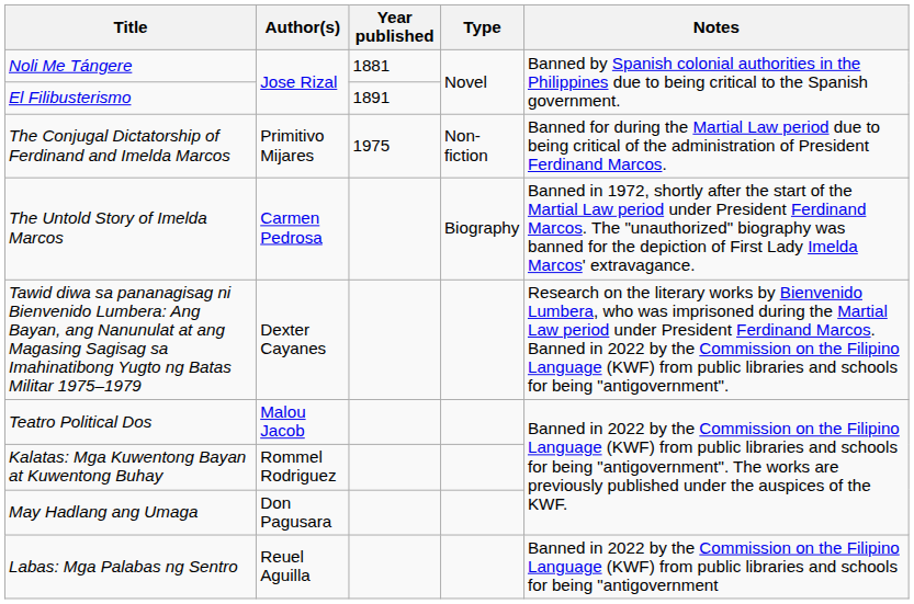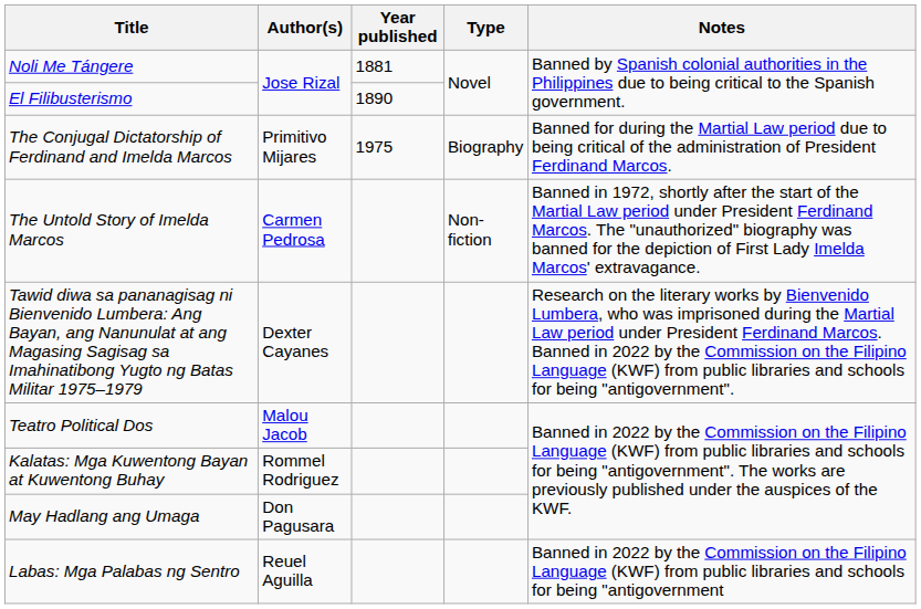 <table class="wikitable sortable sticky-header">
 <tr>
 <th>Title</th>
 <th>Author(s)</th>
 <th>Year published</th>
 <th>Type</th>
 <th class="unsortable">Notes</th>
 </tr>
 <tr>
 <td><em><a href='#'>Noli Me Tángere</a></em></td>
 <td rowspan="2"><a href='#'>Jose Rizal</a></td>
 <td>1881</td>
 <td rowspan="2">Novel</td>
 <td rowspan="2">Banned by <a href='#'>Spanish colonial authorities in the Philippines</a> due to being critical to the Spanish government.</td>
 </tr>
 <tr>
 <td><em><a href='#'>El Filibusterismo</a></em></td>
-<td>1891</td>
+<td>1890</td>
 </tr>
 <tr>
 <td><em>The Conjugal Dictatorship of Ferdinand and Imelda Marcos</em></td>
 <td>Primitivo Mijares</td>
 <td>1975</td>
-<td>Non-fiction</td>
+<td>Biography</td>
 <td>Banned for during the <a href='#'>Martial Law period</a> due to being critical of the administration of President <a href='#'>Ferdinand Marcos</a>.</td>
 </tr>
 <tr>
 <td><em>The Untold Story of Imelda Marcos</em></td>
 <td><a href='#'>Carmen Pedrosa</a></td>
 <td></td>
-<td>Biography</td>
+<td>Non-fiction</td>
 <td>Banned in 1972, shortly after the start of the <a href='#'>Martial Law period</a> under President <a href='#'>Ferdinand Marcos</a>. The "unauthorized" biography was banned for the depiction of First Lady <a href='#'>Imelda Marcos</a>' extravagance.</td>
 </tr>
 <tr>
 <td><em>Tawid diwa sa pananagisag ni Bienvenido Lumbera: Ang Bayan, ang Nanunulat at ang Magasing Sagisag sa Imahinatibong Yugto ng Batas Militar 1975–1979</em></td>
 <td>Dexter Cayanes</td>
 <td></td>
 <td></td>
 <td>Research on the literary works by <a href='#'>Bienvenido Lumbera</a>, who was imprisoned during the <a href='#'>Martial Law period</a> under President <a href='#'>Ferdinand Marcos</a>. Banned in 2022 by the <a href='#'>Commission on the Filipino Language</a> (KWF) from public libraries and schools for being "antigovernment".</td>
 </tr>
 <tr>
 <td><em>Teatro Political Dos</em></td>
 <td><a href='#'>Malou Jacob</a></td>
 <td></td>
 <td></td>
 <td rowspan="3">Banned in 2022 by the <a href='#'>Commission on the Filipino Language</a> (KWF) from public libraries and schools for being "antigovernment". The works are previously published under the auspices of the KWF.</td>
 </tr>
 <tr>
 <td><em>Kalatas: Mga Kuwentong Bayan at Kuwentong Buhay</em></td>
 <td>Rommel Rodriguez</td>
 <td></td>
 <td></td>
 </tr>
 <tr>
 <td><em>May Hadlang ang Umaga</em></td>
 <td>Don Pagusara</td>
 <td></td>
 <td></td>
 </tr>
 <tr>
 <td><em>Labas: Mga Palabas ng Sentro</em></td>
 <td>Reuel Aguilla</td>
 <td></td>
 <td></td>
 <td>Banned in 2022 by the <a href='#'>Commission on the Filipino Language</a> (KWF) from public libraries and schools for being "antigovernment</td>
 </tr>
 </table>
